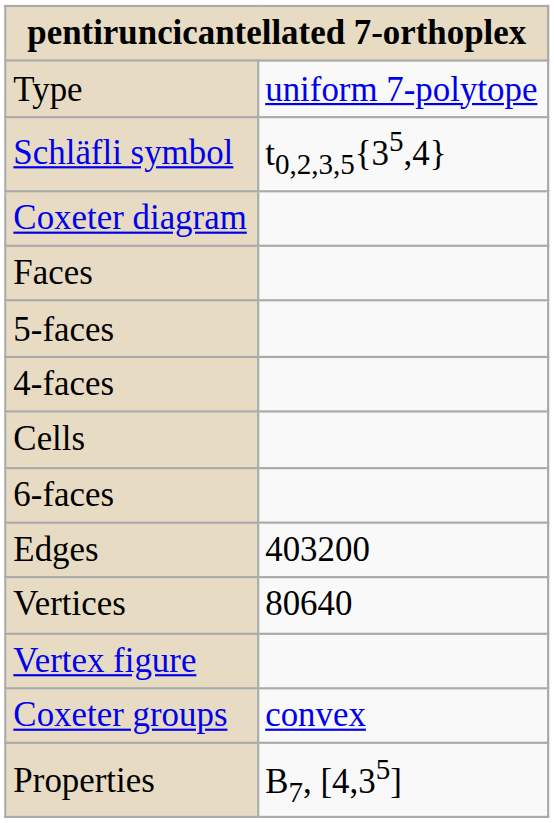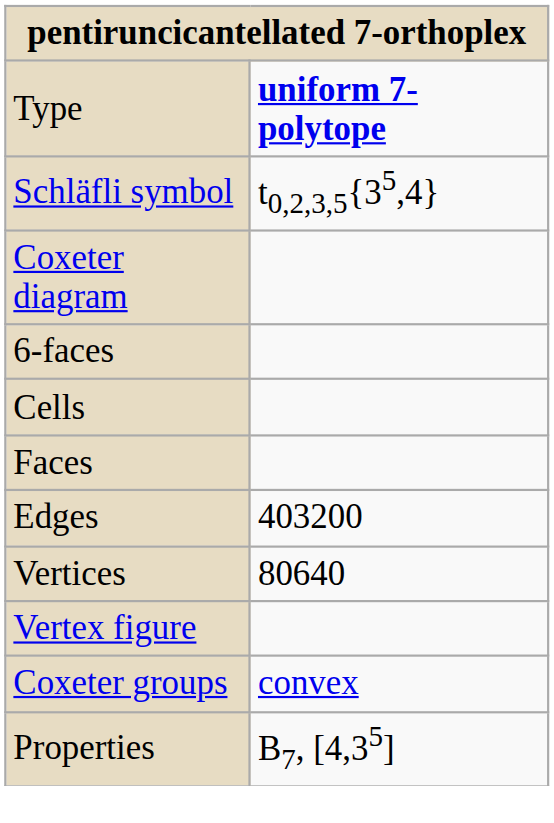 <table class="wikitable" align="right" style="margin-left:10px" width="250">
 <tr>
 <th style="background:#e7dcc3;" colspan="2">pentiruncicantellated 7-orthoplex</th>
 </tr>
 <tr>
 <td style="background:#e7dcc3;">Type</td>
-<td><a href='#'>uniform 7-polytope</a></td>
+<td><strong><a href='#'>uniform 7-polytope</a></strong></td>
 </tr>
 <tr>
 <td style="background:#e7dcc3;"><a href='#'>Schläfli symbol</a></td>
 <td>t<sub>0,2,3,5</sub>{3<sup>5</sup>,4}</td>
 </tr>
 <tr>
 <td style="background:#e7dcc3;"><a href='#'>Coxeter diagram</a></td>
 <td><br></td>
 </tr>
 <tr>
-<td style="background:#e7dcc3;">Faces</td>
-<td></td>
-</tr>
-<tr>
-<td style="background:#e7dcc3;">5-faces</td>
-<td></td>
-</tr>
-<tr>
-<td style="background:#e7dcc3;">4-faces</td>
+<td style="background:#e7dcc3;">6-faces</td>
 <td></td>
 </tr>
 <tr>
 <td style="background:#e7dcc3;">Cells</td>
 <td></td>
 </tr>
 <tr>
-<td style="background:#e7dcc3;">6-faces</td>
+<td style="background:#e7dcc3;">Faces</td>
 <td></td>
 </tr>
 <tr>
 <td style="background:#e7dcc3;">Edges</td>
 <td>403200</td>
 </tr>
 <tr>
 <td style="background:#e7dcc3;">Vertices</td>
 <td>80640</td>
 </tr>
 <tr>
 <td style="background:#e7dcc3;"><a href='#'>Vertex figure</a></td>
 <td></td>
 </tr>
 <tr>
 <td style="background:#e7dcc3;"><a href='#'>Coxeter groups</a></td>
 <td><a href='#'>convex</a></td>
 </tr>
 <tr>
 <td style="background:#e7dcc3;">Properties</td>
 <td>B<sub>7</sub>, [4,3<sup>5</sup>]</td>
 </tr>
 </table>
